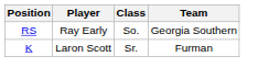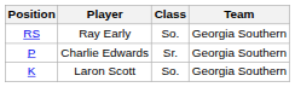 <table class="wikitable sortable" border="1">
 <tr>
 <th>Position</th>
 <th>Player</th>
 <th>Class</th>
 <th>Team</th>
 </tr>
 <tr>
 <td style="text-align:center; background:white"><a href='#'>RS</a></td>
 <td style="text-align:center; background:white">Ray Early</td>
 <td style="text-align:center; background:white">So.</td>
 <td style="text-align:center; background:white">Georgia Southern</td>
 </tr>
 <tr>
+<td style="text-align:center; background:white"><a href='#'>P</a></td>
+<td style="text-align:center; background:white">Charlie Edwards</td>
+<td style="text-align:center; background:white">Sr.</td>
+<td style="text-align:center; background:white">Georgia Southern</td>
+</tr>
+<tr>
 <td style="text-align:center; background:white"><a href='#'>K</a></td>
 <td style="text-align:center; background:white">Laron Scott</td>
-<td style="text-align:center; background:white">Sr.</td>
-<td style="text-align:center; background:white">Furman</td>
+<td style="text-align:center; background:white">So.</td>
+<td style="text-align:center; background:white">Georgia Southern</td>
 </tr>
 </table>
